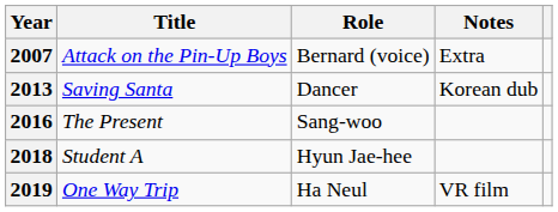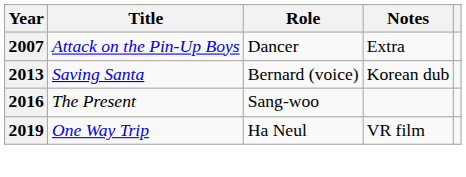 <table class="wikitable plainrowheaders">
 <tr>
 <th scope="col">Year</th>
 <th scope="col">Title</th>
 <th scope="col">Role</th>
 <th scope="col">Notes</th>
 <th scope="col" class="unsortable"></th>
 </tr>
 <tr>
 <th scope="row">2007</th>
 <td><em><a href='#'>Attack on the Pin-Up Boys</a></em></td>
-<td>Bernard (voice)</td>
+<td>Dancer</td>
 <td>Extra</td>
 <td style="text-align:center"></td>
 </tr>
 <tr>
 <th scope="row">2013</th>
 <td><em><a href='#'>Saving Santa</a></em></td>
-<td>Dancer</td>
+<td>Bernard (voice)</td>
 <td>Korean dub</td>
 <td style="text-align:center"></td>
 </tr>
 <tr>
 <th scope="row">2016</th>
 <td><em>The Present</em></td>
 <td>Sang-woo</td>
 <td></td>
 <td style="text-align:center"></td>
 </tr>
 <tr>
-<th scope="row">2018</th>
-<td><em>Student A</em></td>
-<td>Hyun Jae-hee</td>
-<td></td>
-<td style="text-align:center"></td>
-</tr>
-<tr>
 <th scope="row">2019</th>
 <td><em><a href='#'>One Way Trip</a></em></td>
 <td>Ha Neul</td>
 <td>VR film</td>
 <td style="text-align:center"></td>
 </tr>
 </table>
